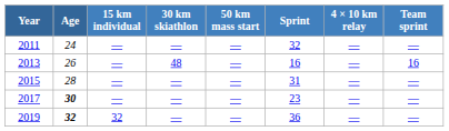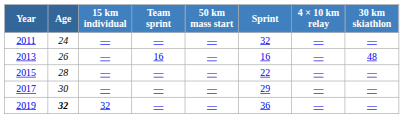 <table class="wikitable" style="font-size:95%; text-align:center; border:grey solid 1px; border-collapse:collapse; background:#ffffff;">
 <tr>
 <th style="background-color:#369; color:white; width:60px;"> Year </th>
 <th style="background-color:#369; color:white; width:40px;"> Age </th>
 <th style="background-color:#4180be; color:white; width:75px;"> 15 km <br> individual </th>
-<th style="background-color:#4180be; color:white; width:75px;"> 30 km <br> skiathlon </th>
+<th style="background-color:#4180be; color:white; width:75px;"> Team <br> sprint </th>
 <th style="background-color:#4180be; color:white; width:75px;"> 50 km <br> mass start </th>
 <th style="background-color:#4180be; color:white; width:75px;"> Sprint </th>
 <th style="background-color:#4180be; color:white; width:75px;"> 4 × 10 km <br> relay </th>
-<th style="background-color:#4180be; color:white; width:75px;"> Team <br> sprint </th>
+<th style="background-color:#4180be; color:white; width:75px;"> 30 km <br> skiathlon </th>
 </tr>
 <tr>
 <td><a href='#'>2011</a></td>
 <td><em>24</em></td>
 <td><a href='#'>—</a></td>
 <td><a href='#'>—</a></td>
 <td><a href='#'>—</a></td>
 <td><a href='#'>32</a></td>
 <td><a href='#'>—</a></td>
 <td><a href='#'>—</a></td>
 </tr>
 <tr>
 <td><a href='#'>2013</a></td>
 <td><em>26</em></td>
 <td><a href='#'>—</a></td>
-<td><a href='#'>48</a></td>
+<td><a href='#'>16</a></td>
 <td><a href='#'>—</a></td>
 <td><a href='#'>16</a></td>
 <td><a href='#'>—</a></td>
-<td><a href='#'>16</a></td>
+<td><a href='#'>48</a></td>
 </tr>
 <tr>
 <td><a href='#'>2015</a></td>
 <td><em>28</em></td>
 <td><a href='#'>—</a></td>
 <td><a href='#'>—</a></td>
 <td><a href='#'>—</a></td>
-<td><a href='#'>31</a></td>
+<td><a href='#'>22</a></td>
 <td><a href='#'>—</a></td>
 <td><a href='#'>—</a></td>
 </tr>
 <tr>
 <td><a href='#'>2017</a></td>
-<td><strong><em>30</em></strong></td>
+<td><em>30</em></td>
 <td><a href='#'>—</a></td>
 <td><a href='#'>—</a></td>
 <td><a href='#'>—</a></td>
-<td><a href='#'>23</a></td>
+<td><a href='#'>29</a></td>
 <td><a href='#'>—</a></td>
 <td><a href='#'>—</a></td>
 </tr>
 <tr>
 <td><a href='#'>2019</a></td>
 <td><strong><em>32</em></strong></td>
 <td><a href='#'>32</a></td>
 <td><a href='#'>—</a></td>
 <td><a href='#'>—</a></td>
 <td><a href='#'>36</a></td>
 <td><a href='#'>—</a></td>
 <td><a href='#'>—</a></td>
 </tr>
 </table>
